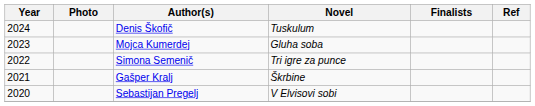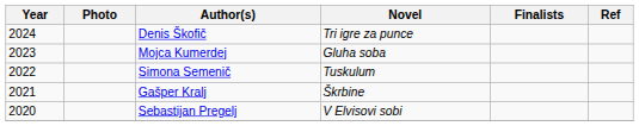 <table class="sortable wikitable" width="65%" cellpadding="5" style="margin: 1em auto 1em auto">
 <tr>
 <th>Year</th>
 <th>Photo</th>
 <th>Author(s)</th>
 <th>Novel</th>
 <th>Finalists</th>
 <th class="unsortable">Ref</th>
 </tr>
 <tr>
 <td>2024</td>
 <td></td>
 <td><a href='#'>Denis Škofič</a></td>
-<td><em>Tuskulum</em></td>
+<td><em>Tri igre za punce</em></td>
 <td></td>
 <td></td>
 </tr>
 <tr>
 <td>2023</td>
 <td></td>
 <td><a href='#'>Mojca Kumerdej</a></td>
 <td><em>Gluha soba</em></td>
 <td></td>
 <td></td>
 </tr>
 <tr>
 <td>2022</td>
 <td></td>
 <td><a href='#'>Simona Semenič</a></td>
-<td><em>Tri igre za punce</em></td>
+<td><em>Tuskulum</em></td>
 <td></td>
 <td></td>
 </tr>
 <tr>
 <td>2021</td>
 <td></td>
 <td><a href='#'>Gašper Kralj</a></td>
 <td><em>Škrbine</em></td>
 <td></td>
 <td></td>
 </tr>
 <tr>
 <td>2020</td>
 <td></td>
 <td><a href='#'>Sebastijan Pregelj</a></td>
 <td><em>V Elvisovi sobi</em></td>
 <td></td>
 <td></td>
 </tr>
 <tr>
 </tr>
 </table>
